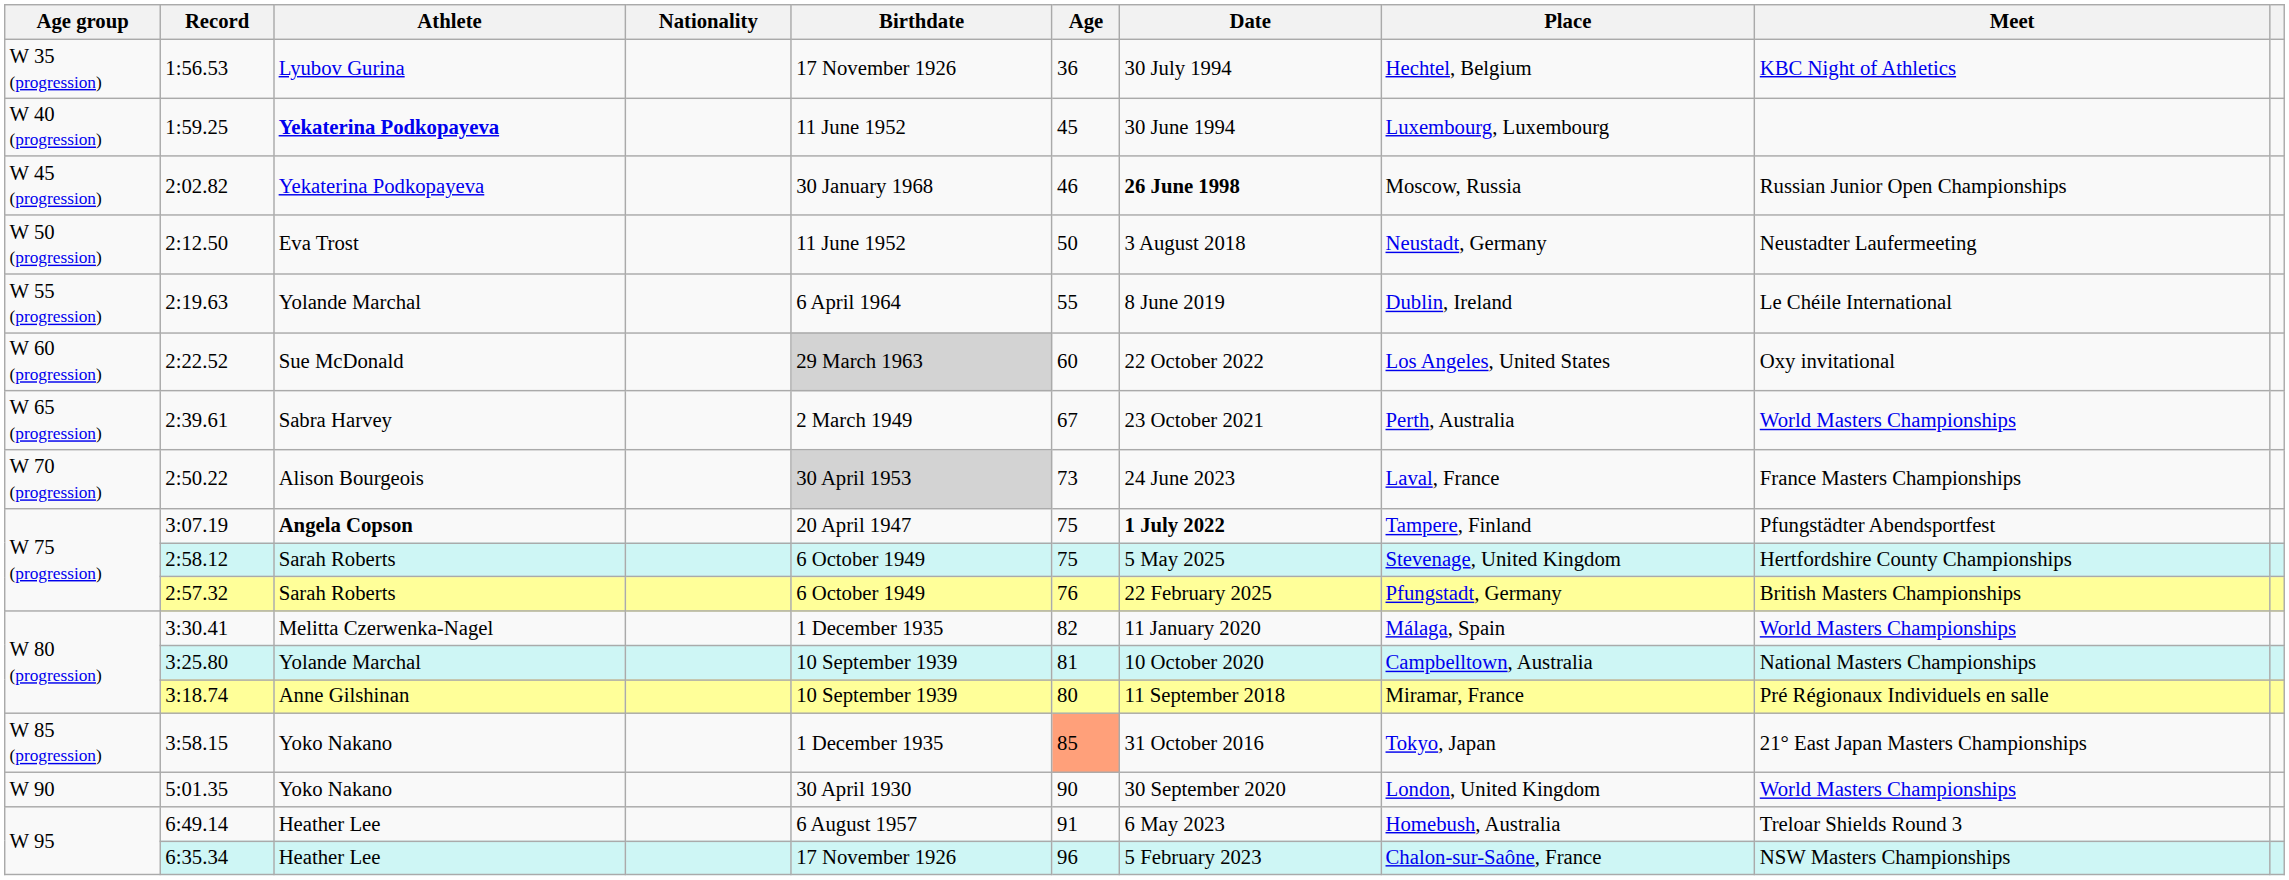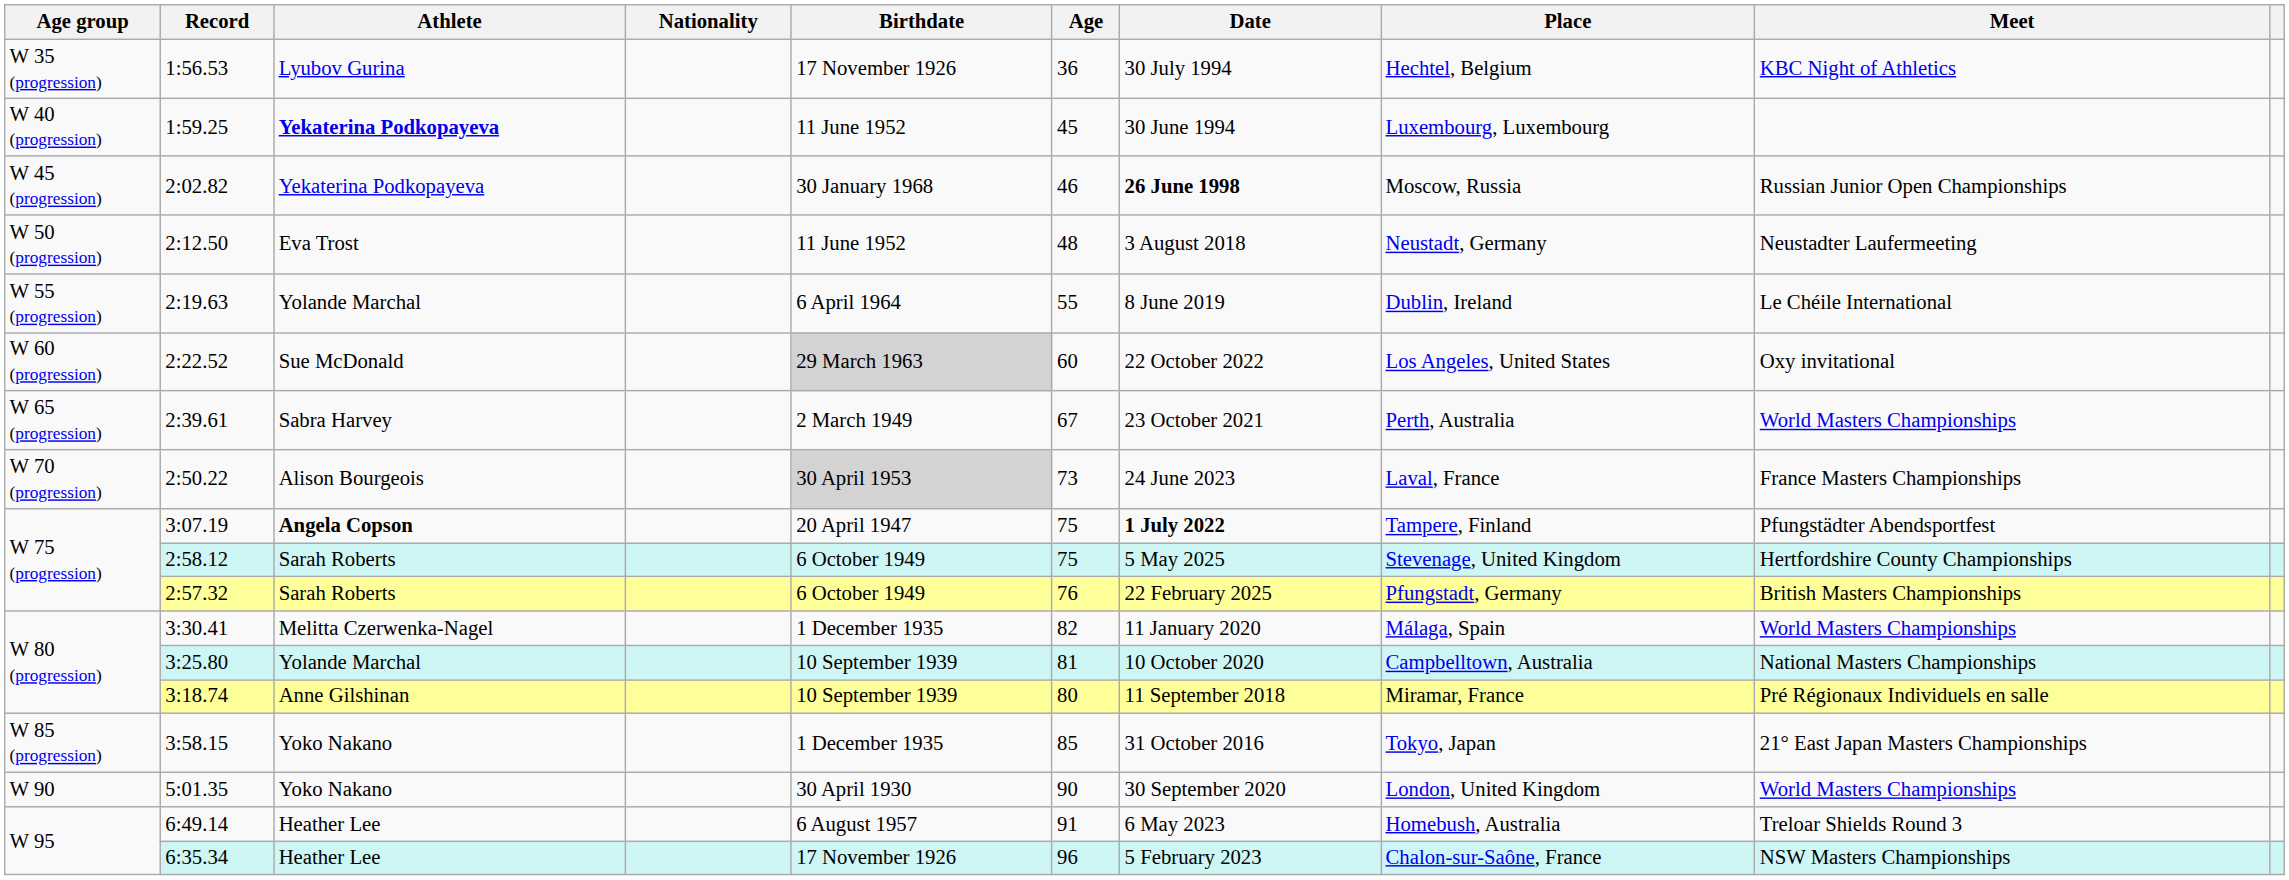 <table class="wikitable" style="font-size:90%; width: 100%;">
 <tr>
 <th>Age group</th>
 <th>Record</th>
 <th>Athlete</th>
 <th>Nationality</th>
 <th>Birthdate</th>
 <th>Age</th>
 <th>Date</th>
 <th>Place</th>
 <th>Meet</th>
 <th></th>
 </tr>
 <tr>
 <td>W 35 <br><small>(<a href='#'>progression</a>)</small></td>
 <td>1:56.53</td>
 <td><a href='#'>Lyubov Gurina</a></td>
 <td></td>
 <td>17 November 1926</td>
 <td>36</td>
 <td>30 July 1994</td>
 <td><a href='#'>Hechtel</a>, Belgium</td>
 <td><a href='#'>KBC Night of Athletics</a></td>
 <td></td>
 </tr>
 <tr>
 <td>W 40 <br><small>(<a href='#'>progression</a>)</small></td>
 <td>1:59.25</td>
 <td><strong><a href='#'>Yekaterina Podkopayeva</a></strong></td>
 <td></td>
 <td>11 June 1952</td>
 <td>45</td>
 <td>30 June 1994</td>
 <td><a href='#'>Luxembourg</a>, Luxembourg</td>
 <td></td>
 <td></td>
 </tr>
 <tr>
 <td>W 45 <br><small>(<a href='#'>progression</a>)</small></td>
 <td>2:02.82</td>
 <td><a href='#'>Yekaterina Podkopayeva</a></td>
 <td></td>
 <td>30 January 1968</td>
 <td>46</td>
 <td><strong>26 June 1998</strong></td>
 <td>Moscow, Russia</td>
 <td>Russian Junior Open Championships</td>
 <td></td>
 </tr>
 <tr>
 <td>W 50 <br><small>(<a href='#'>progression</a>)</small></td>
 <td>2:12.50</td>
 <td>Eva Trost</td>
 <td></td>
 <td>11 June 1952</td>
-<td>50</td>
+<td>48</td>
 <td>3 August 2018</td>
 <td><a href='#'>Neustadt</a>, Germany</td>
 <td>Neustadter Laufermeeting</td>
 <td></td>
 </tr>
 <tr>
 <td>W 55 <br><small>(<a href='#'>progression</a>)</small></td>
 <td>2:19.63</td>
 <td>Yolande Marchal</td>
 <td></td>
 <td>6 April 1964</td>
 <td>55</td>
 <td>8 June 2019</td>
 <td><a href='#'>Dublin</a>, Ireland</td>
 <td>Le Chéile International</td>
 <td></td>
 </tr>
 <tr>
 <td>W 60 <br><small>(<a href='#'>progression</a>)</small></td>
 <td>2:22.52</td>
 <td>Sue McDonald</td>
 <td></td>
 <td style="background: lightgrey;">29 March 1963</td>
 <td>60</td>
 <td>22 October 2022</td>
 <td><a href='#'>Los Angeles</a>, United States</td>
 <td>Oxy invitational</td>
 <td></td>
 </tr>
 <tr>
 <td>W 65 <br><small>(<a href='#'>progression</a>)</small></td>
 <td>2:39.61</td>
 <td>Sabra Harvey</td>
 <td></td>
 <td>2 March 1949</td>
 <td>67</td>
 <td>23 October 2021</td>
 <td><a href='#'>Perth</a>, Australia</td>
 <td><a href='#'>World Masters Championships</a></td>
 <td></td>
 </tr>
 <tr>
 <td>W 70 <br><small>(<a href='#'>progression</a>)</small></td>
 <td>2:50.22</td>
 <td>Alison Bourgeois</td>
 <td></td>
 <td style="background: lightgrey;">30 April 1953</td>
 <td>73</td>
 <td>24 June 2023</td>
 <td><a href='#'>Laval</a>, France</td>
 <td>France Masters Championships</td>
 <td></td>
 </tr>
 <tr>
 <td rowspan="3">W 75 <br><small>(<a href='#'>progression</a>)</small></td>
 <td>3:07.19</td>
 <td><strong>Angela Copson</strong></td>
 <td></td>
 <td>20 April 1947</td>
 <td>75</td>
 <td><strong>1 July 2022</strong></td>
 <td><a href='#'>Tampere</a>, Finland</td>
 <td>Pfungstädter Abendsportfest</td>
 <td></td>
 </tr>
 <tr style="background:#cef6f5;">
 <td>2:58.12</td>
 <td>Sarah Roberts</td>
 <td></td>
 <td>6 October 1949</td>
 <td>75</td>
 <td>5 May 2025</td>
 <td><a href='#'>Stevenage</a>, United Kingdom</td>
 <td>Hertfordshire County Championships</td>
 <td></td>
 </tr>
 <tr style="background:#ff9;">
 <td>2:57.32 </td>
 <td>Sarah Roberts</td>
 <td></td>
 <td>6 October 1949</td>
 <td>76</td>
 <td>22 February 2025</td>
 <td><a href='#'>Pfungstadt</a>, Germany</td>
 <td>British Masters Championships</td>
 <td></td>
 </tr>
 <tr>
 <td rowspan=3>W 80 <br><small>(<a href='#'>progression</a>)</small></td>
 <td>3:30.41</td>
 <td>Melitta Czerwenka-Nagel</td>
 <td></td>
 <td>1 December 1935</td>
 <td>82</td>
 <td>11 January 2020</td>
 <td><a href='#'>Málaga</a>, Spain</td>
 <td><a href='#'>World Masters Championships</a></td>
 <td></td>
 </tr>
 <tr style="background:#cef6f5;">
 <td>3:25.80</td>
 <td>Yolande Marchal</td>
 <td></td>
 <td>10 September 1939</td>
 <td>81</td>
 <td>10 October 2020</td>
 <td><a href='#'>Campbelltown</a>, Australia</td>
 <td>National Masters Championships</td>
 <td></td>
 </tr>
 <tr style="background:#ff9;">
 <td>3:18.74 </td>
 <td>Anne Gilshinan</td>
 <td></td>
 <td>10 September 1939</td>
 <td>80</td>
 <td>11 September 2018</td>
 <td>Miramar, France</td>
 <td>Pré Régionaux Individuels en salle</td>
 <td></td>
 </tr>
 <tr>
 <td>W 85 <br><small>(<a href='#'>progression</a>)</small></td>
 <td>3:58.15</td>
 <td>Yoko Nakano</td>
 <td></td>
 <td>1 December 1935</td>
-<td style="background: lightsalmon;">85</td>
+<td>85</td>
 <td>31 October 2016</td>
 <td><a href='#'>Tokyo</a>, Japan</td>
 <td>21° East Japan Masters Championships</td>
 <td></td>
 </tr>
 <tr>
 <td>W 90</td>
 <td>5:01.35</td>
 <td>Yoko Nakano</td>
 <td></td>
 <td>30 April 1930</td>
 <td>90</td>
 <td>30 September 2020</td>
 <td><a href='#'>London</a>, United Kingdom</td>
 <td><a href='#'>World Masters Championships</a></td>
 <td></td>
 </tr>
 <tr>
 <td rowspan=2>W 95</td>
 <td>6:49.14</td>
 <td>Heather Lee</td>
 <td></td>
 <td>6 August 1957</td>
 <td>91</td>
 <td>6 May 2023</td>
 <td><a href='#'>Homebush</a>, Australia</td>
 <td>Treloar Shields Round 3</td>
 <td></td>
 </tr>
 <tr style="background:#cef6f5;">
 <td>6:35.34</td>
 <td>Heather Lee</td>
 <td></td>
 <td>17 November 1926</td>
 <td>96</td>
 <td>5 February 2023</td>
 <td><a href='#'>Chalon-sur-Saône</a>, France</td>
 <td>NSW Masters Championships</td>
 <td></td>
 </tr>
 </table>
